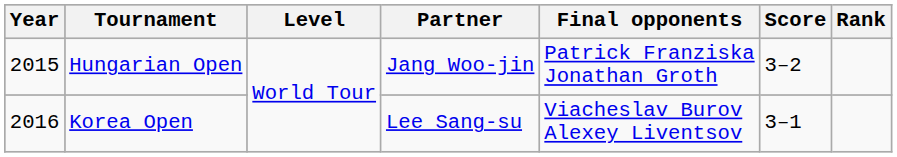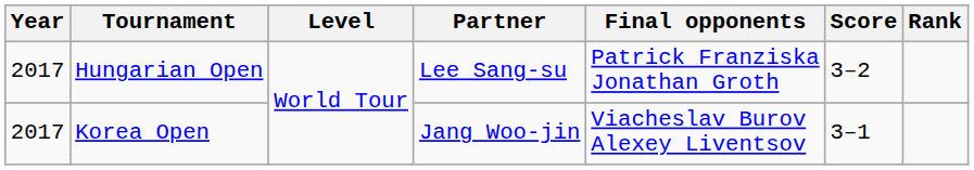 <table class="sortable wikitable" style="font-size: 95%;">
 <tr>
 <th>Year</th>
 <th>Tournament</th>
 <th>Level</th>
 <th>Partner</th>
 <th>Final opponents</th>
 <th>Score</th>
 <th>Rank</th>
 </tr>
 <tr>
-<td>2015</td>
+<td>2017</td>
 <td><a href='#'>Hungarian Open</a></td>
 <td rowspan=2><a href='#'>World Tour</a></td>
-<td><a href='#'>Jang Woo-jin</a></td>
+<td><a href='#'>Lee Sang-su</a></td>
 <td><a href='#'>Patrick Franziska</a><br><a href='#'>Jonathan Groth</a></td>
 <td>3–2</td>
 <td></td>
 </tr>
 <tr>
-<td>2016</td>
+<td>2017</td>
 <td><a href='#'>Korea Open</a></td>
-<td><a href='#'>Lee Sang-su</a></td>
+<td><a href='#'>Jang Woo-jin</a></td>
 <td><a href='#'>Viacheslav Burov</a><br><a href='#'>Alexey Liventsov</a></td>
 <td>3–1</td>
 <td></td>
 </tr>
 </table>
